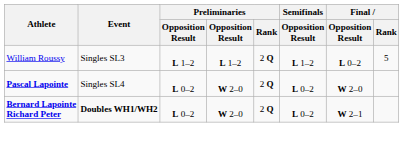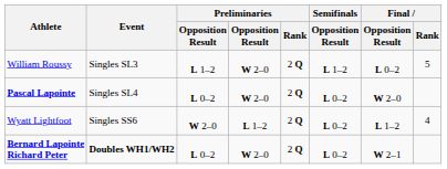 <table class=wikitable style="font-size:90%">
 <tr>
 <th rowspan="2">Athlete</th>
 <th rowspan="2">Event</th>
 <th colspan="3">Preliminaries</th>
 <th>Semifinals</th>
 <th colspan="2">Final / </th>
 </tr>
 <tr>
 <th>Opposition<br>Result</th>
 <th>Opposition<br>Result</th>
 <th>Rank</th>
 <th>Opposition<br>Result</th>
 <th>Opposition<br>Result</th>
 <th>Rank</th>
 </tr>
 <tr>
 <td><a href='#'>William Roussy</a></td>
 <td>Singles SL3</td>
 <td align="center"><br><strong>L</strong> 1–2</td>
-<td align="center"><br><strong>L</strong> 1–2</td>
+<td align="center"><br><strong>W</strong> 2–0</td>
 <td align="center">2 <strong>Q</strong></td>
 <td align="center"><br><strong>L</strong> 1–2</td>
 <td align="center"><br><strong>L</strong> 0–2</td>
 <td align="center">5</td>
 </tr>
 <tr>
 <td><strong><a href='#'>Pascal Lapointe</a></strong></td>
 <td>Singles SL4</td>
 <td align="center"><br><strong>L</strong> 0–2</td>
 <td align="center"><br><strong>W</strong> 2–0</td>
 <td align="center">2 <strong>Q</strong></td>
 <td align="center"><br><strong>L</strong> 0–2</td>
 <td align="center"><br><strong>W</strong> 2–0</td>
 <td align="center"></td>
 </tr>
 <tr>
+<td><a href='#'>Wyatt Lightfoot</a></td>
+<td>Singles SS6</td>
+<td align="center"><br><strong>W</strong> 2–0</td>
+<td align="center"><br><strong>L</strong> 1–2</td>
+<td align="center">2 <strong>Q</strong></td>
+<td align="center"><br><strong>L</strong> 0–2</td>
+<td align="center"><br><strong>L</strong> 1–2</td>
+<td align="center">4</td>
+</tr>
+<tr>
 <td><strong><a href='#'>Bernard Lapointe</a></strong><br><strong><a href='#'>Richard Peter</a></strong></td>
 <td><strong>Doubles WH1/WH2</strong></td>
 <td align="center"><br><strong>L</strong> 0–2</td>
 <td align="center"><br><strong>W</strong> 2–0</td>
 <td align="center">2 <strong>Q</strong></td>
 <td align="center"><br><strong>L</strong> 0–2</td>
 <td align="center"><br><strong>W</strong> 2–1</td>
 <td align="center"></td>
 </tr>
 </table>
